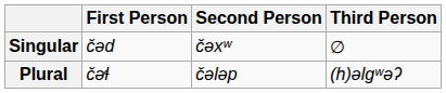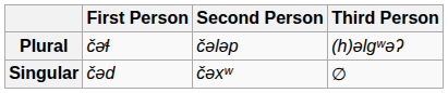 <table class="wikitable">
 <tr>
 <th></th>
 <th>First Person</th>
 <th>Second Person</th>
 <th>Third Person</th>
 </tr>
 <tr>
+<th>Plural</th>
+<td><em>čəɬ</em></td>
+<td><em>čələp</em></td>
+<td><em>(h)əlgʷəʔ</em></td>
+</tr>
+<tr>
 <th>Singular</th>
 <td><em>čəd</em></td>
 <td><em>čəxʷ</em></td>
 <td>∅</td>
 </tr>
-<tr>
-<th>Plural</th>
-<td><em>čəɬ</em></td>
-<td><em>čələp</em></td>
-<td><em>(h)əlgʷəʔ</em></td>
-</tr>
 </table>
